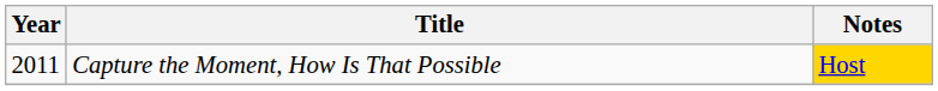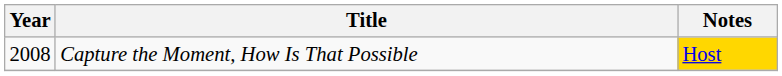 <table class="wikitable" style="width:600px">
 <tr>
 <th width=10>Year</th>
 <th>Title</th>
 <th>Notes</th>
 </tr>
 <tr>
-<td>2011</td>
+<td>2008</td>
 <td><em>Capture the Moment, How Is That Possible</em></td>
 <td style="background: gold;"><a href='#'>Host</a></td>
 </tr>
 <tr>
 </tr>
 </table>
